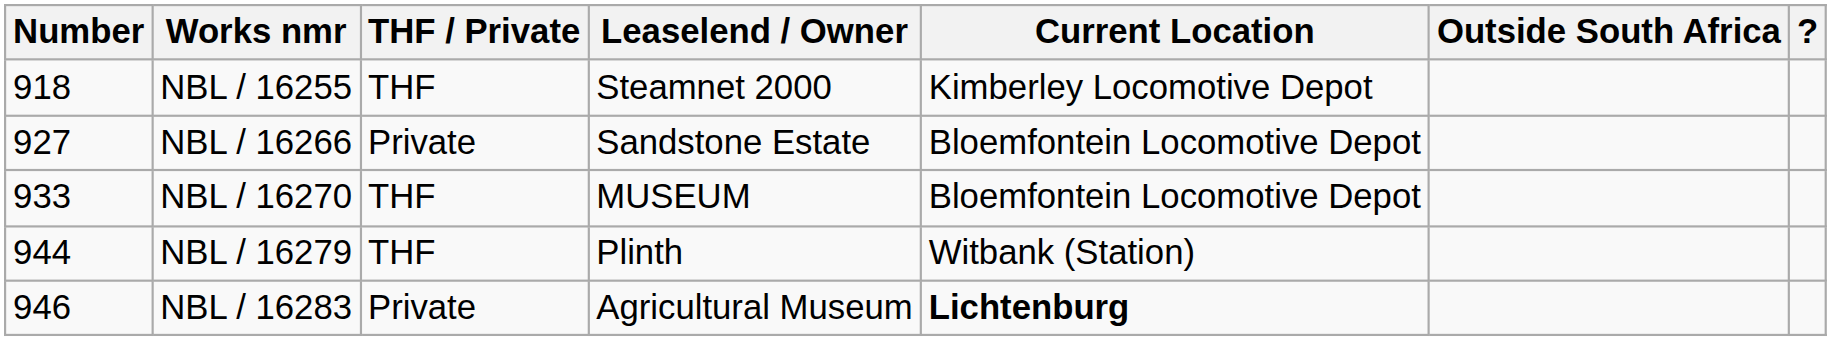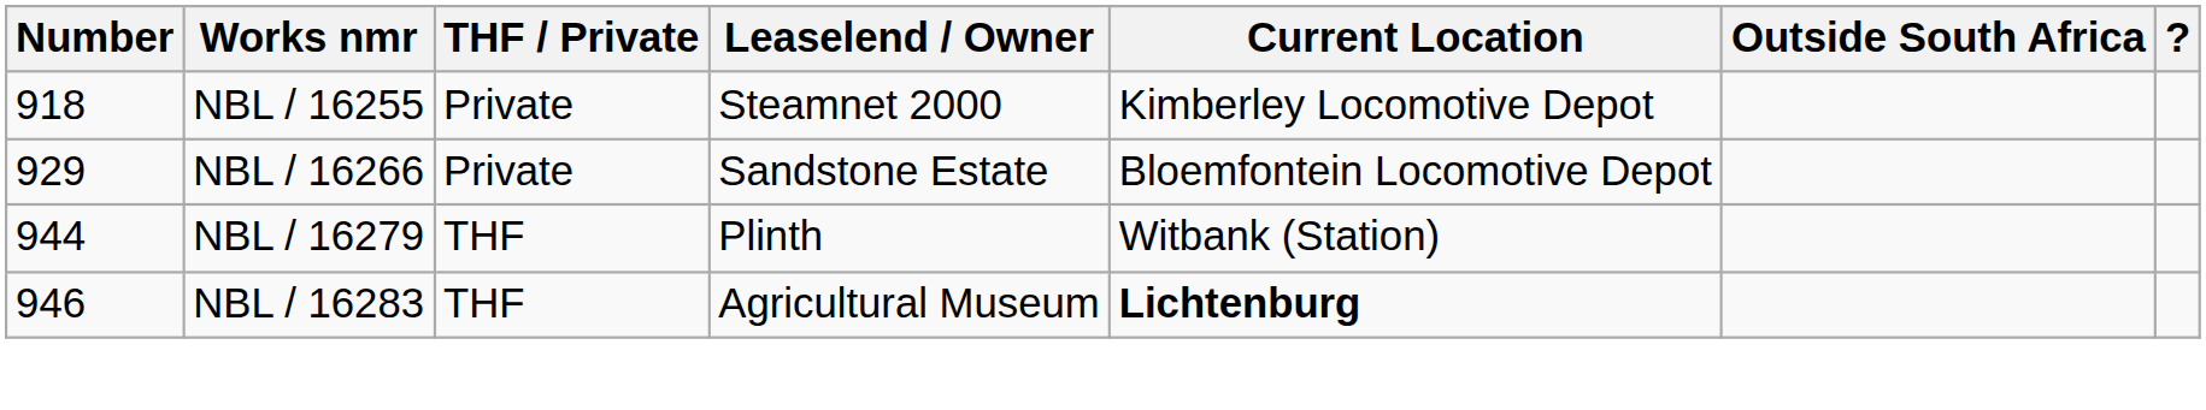 <table class="wikitable">
 <tr>
 <th>Number</th>
 <th>Works nmr</th>
 <th>THF / Private</th>
 <th>Leaselend / Owner</th>
 <th>Current Location</th>
 <th>Outside South Africa</th>
 <th>?</th>
 </tr>
 <tr>
 <td>918</td>
 <td>NBL / 16255</td>
-<td>THF</td>
+<td>Private</td>
 <td>Steamnet 2000</td>
 <td>Kimberley Locomotive Depot</td>
 <td></td>
 <td></td>
 </tr>
 <tr>
-<td>927</td>
+<td>929</td>
 <td>NBL / 16266</td>
 <td>Private</td>
 <td>Sandstone Estate</td>
-<td>Bloemfontein Locomotive Depot</td>
-<td></td>
-<td></td>
-</tr>
-<tr>
-<td>933</td>
-<td>NBL / 16270</td>
-<td>THF</td>
-<td>MUSEUM</td>
 <td>Bloemfontein Locomotive Depot</td>
 <td></td>
 <td></td>
 </tr>
 <tr>
 <td>944</td>
 <td>NBL / 16279</td>
 <td>THF</td>
 <td>Plinth</td>
 <td>Witbank (Station)</td>
 <td></td>
 <td></td>
 </tr>
 <tr>
 <td>946</td>
 <td>NBL / 16283</td>
-<td>Private</td>
+<td>THF</td>
 <td>Agricultural Museum</td>
 <td><strong>Lichtenburg</strong></td>
 <td></td>
 <td></td>
 </tr>
 </table>
